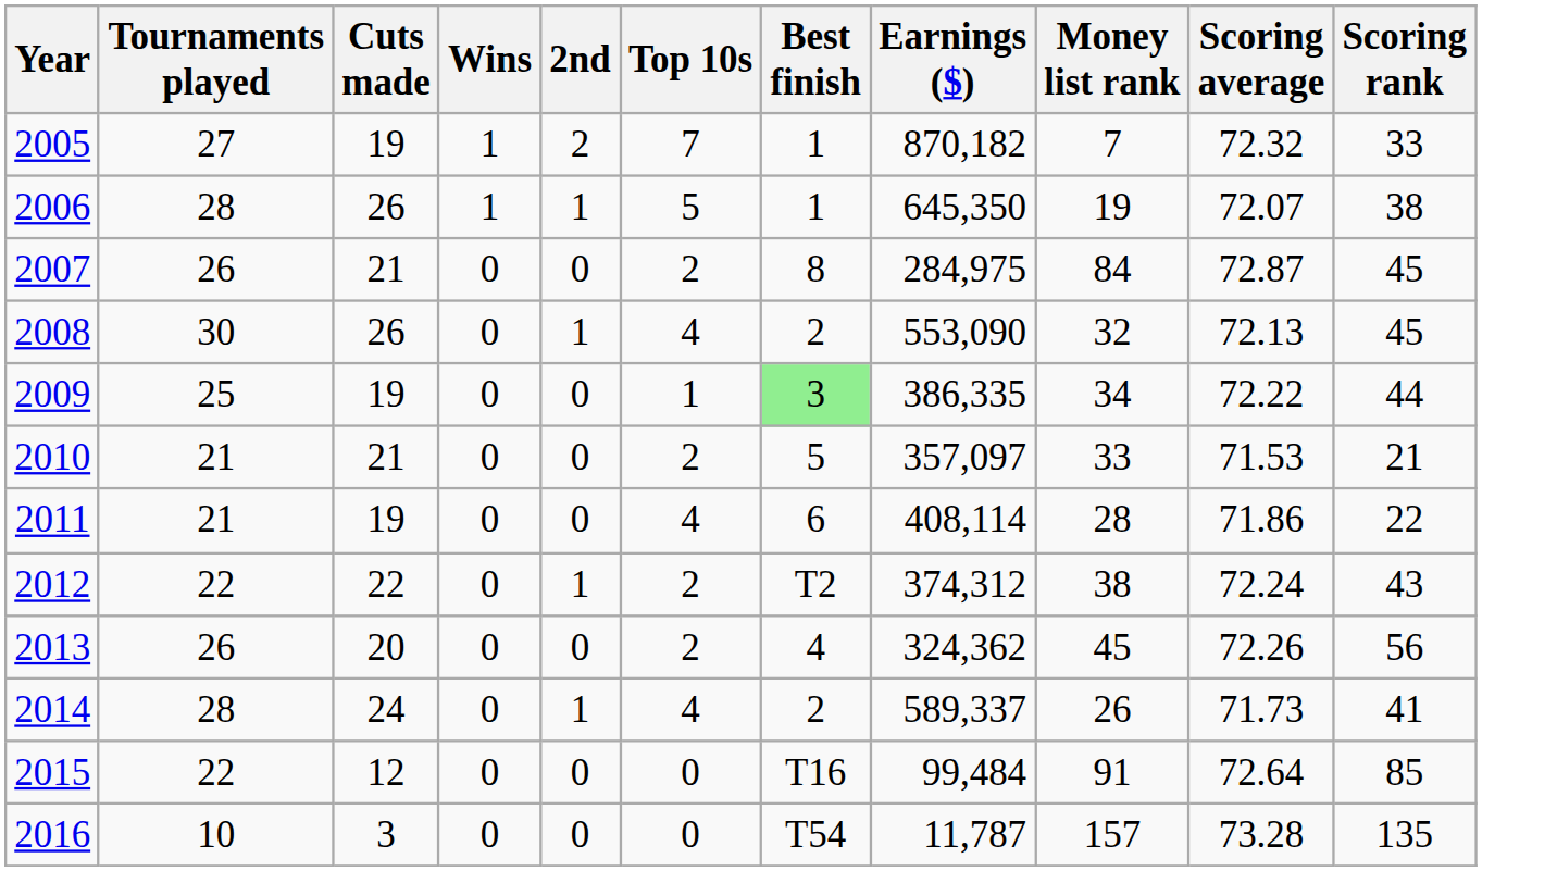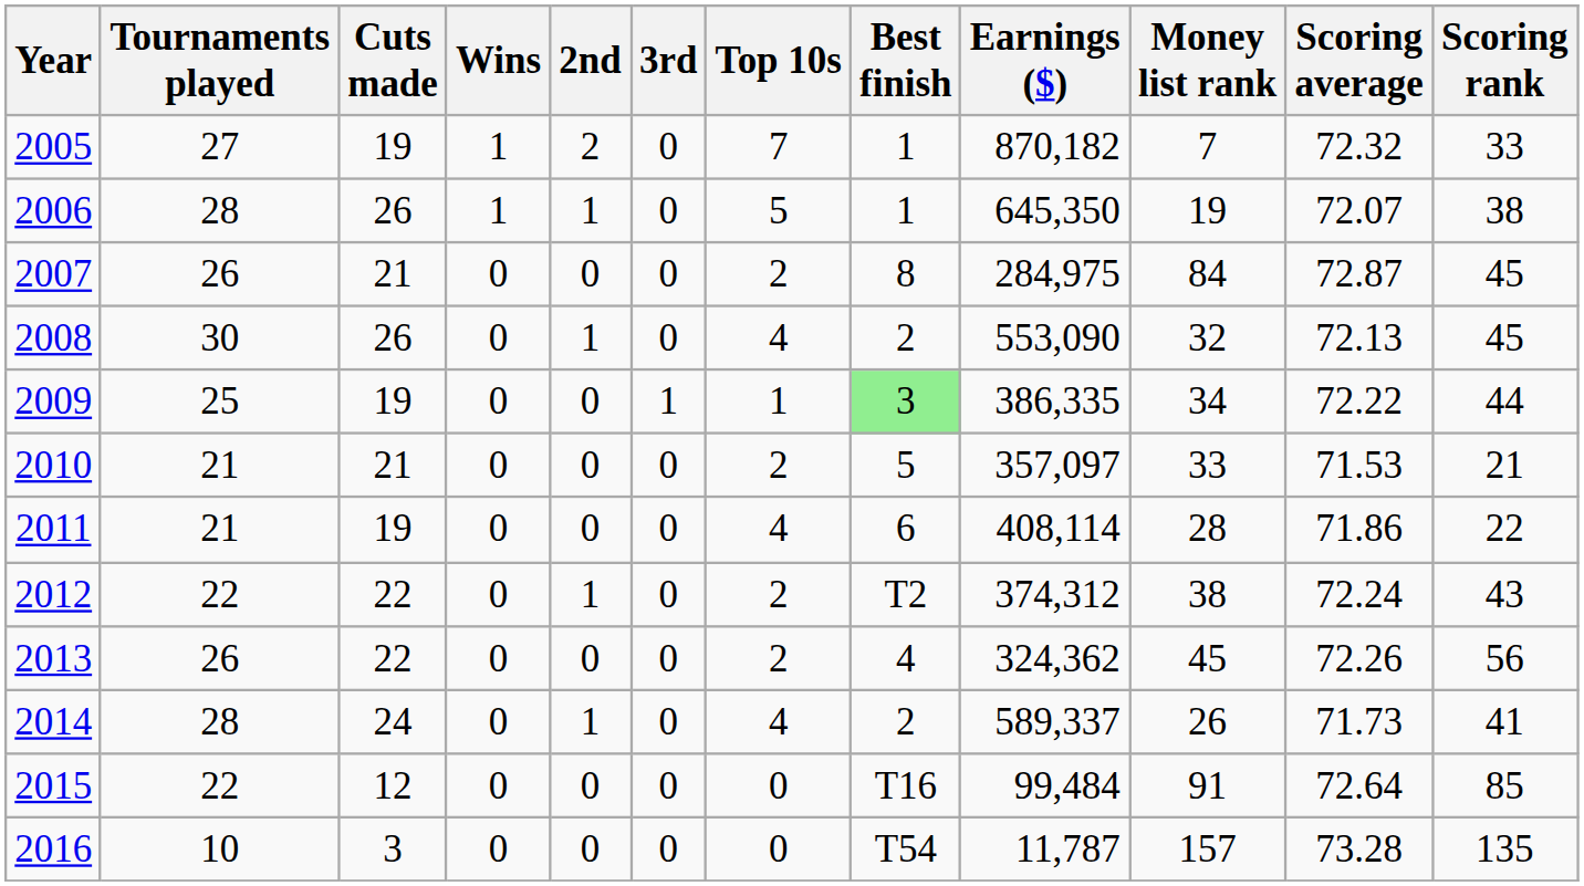 <table class="wikitable" style="text-align:center; font-size: 95%;">
 <tr>
 <th>Year</th>
 <th>Tournaments <br>played</th>
 <th>Cuts <br>made</th>
 <th>Wins</th>
 <th>2nd</th>
+<th>3rd</th>
 <th>Top 10s</th>
 <th>Best <br>finish</th>
 <th>Earnings<br>(<a href='#'>$</a>)</th>
 <th>Money <br>list rank</th>
 <th>Scoring <br>average</th>
 <th>Scoring <br>rank</th>
 </tr>
 <tr>
 <td><a href='#'>2005</a></td>
 <td>27</td>
 <td>19</td>
 <td>1</td>
 <td>2</td>
+<td>0</td>
 <td>7</td>
 <td>1</td>
 <td align="right">870,182</td>
 <td>7</td>
 <td>72.32</td>
 <td>33</td>
 </tr>
 <tr>
 <td><a href='#'>2006</a></td>
 <td>28</td>
 <td>26</td>
 <td>1</td>
 <td>1</td>
+<td>0</td>
 <td>5</td>
 <td>1</td>
 <td align="right">645,350</td>
 <td>19</td>
 <td>72.07</td>
 <td>38</td>
 </tr>
 <tr>
 <td><a href='#'>2007</a></td>
 <td>26</td>
 <td>21</td>
+<td>0</td>
 <td>0</td>
 <td>0</td>
 <td>2</td>
 <td>8</td>
 <td align="right">284,975</td>
 <td>84</td>
 <td>72.87</td>
 <td>45</td>
 </tr>
 <tr>
 <td><a href='#'>2008</a></td>
 <td>30</td>
 <td>26</td>
 <td>0</td>
 <td>1</td>
+<td>0</td>
 <td>4</td>
 <td>2</td>
 <td align="right">553,090</td>
 <td>32</td>
 <td>72.13</td>
 <td>45</td>
 </tr>
 <tr>
 <td><a href='#'>2009</a></td>
 <td>25</td>
 <td>19</td>
 <td>0</td>
 <td>0</td>
 <td>1</td>
+<td>1</td>
 <td style="background: lightgreen;">3</td>
 <td align="right">386,335</td>
 <td>34</td>
 <td>72.22</td>
 <td>44</td>
 </tr>
 <tr>
 <td><a href='#'>2010</a></td>
 <td>21</td>
 <td>21</td>
+<td>0</td>
 <td>0</td>
 <td>0</td>
 <td>2</td>
 <td>5</td>
 <td align="right">357,097</td>
 <td>33</td>
 <td>71.53</td>
 <td>21</td>
 </tr>
 <tr>
 <td><a href='#'>2011</a></td>
 <td>21</td>
 <td>19</td>
 <td>0</td>
 <td>0</td>
+<td>0</td>
 <td>4</td>
 <td>6</td>
 <td align="right">408,114</td>
 <td>28</td>
 <td>71.86</td>
 <td>22</td>
 </tr>
 <tr>
 <td><a href='#'>2012</a></td>
 <td>22</td>
 <td>22</td>
 <td>0</td>
 <td>1</td>
+<td>0</td>
 <td>2</td>
 <td>T2</td>
 <td align="right">374,312</td>
 <td>38</td>
 <td>72.24</td>
 <td>43</td>
 </tr>
 <tr>
 <td><a href='#'>2013</a></td>
 <td>26</td>
-<td>20</td>
+<td>22</td>
+<td>0</td>
 <td>0</td>
 <td>0</td>
 <td>2</td>
 <td>4</td>
 <td align="right">324,362</td>
 <td>45</td>
 <td>72.26</td>
 <td>56</td>
 </tr>
 <tr>
 <td><a href='#'>2014</a></td>
 <td>28</td>
 <td>24</td>
 <td>0</td>
 <td>1</td>
+<td>0</td>
 <td>4</td>
 <td>2</td>
 <td align="right">589,337</td>
 <td>26</td>
 <td>71.73</td>
 <td>41</td>
 </tr>
 <tr>
 <td><a href='#'>2015</a></td>
 <td>22</td>
 <td>12</td>
+<td>0</td>
 <td>0</td>
 <td>0</td>
 <td>0</td>
 <td>T16</td>
 <td align="right">99,484</td>
 <td>91</td>
 <td>72.64</td>
 <td>85</td>
 </tr>
 <tr>
 <td><a href='#'>2016</a></td>
 <td>10</td>
 <td>3</td>
 <td>0</td>
 <td>0</td>
 <td>0</td>
+<td>0</td>
 <td>T54</td>
 <td align=right>11,787</td>
 <td>157</td>
 <td>73.28</td>
 <td>135</td>
 </tr>
 </table>
